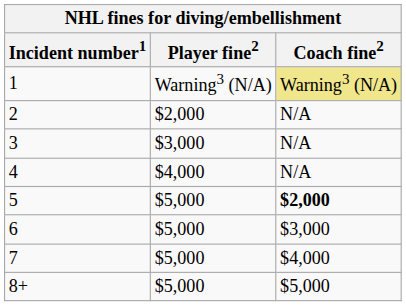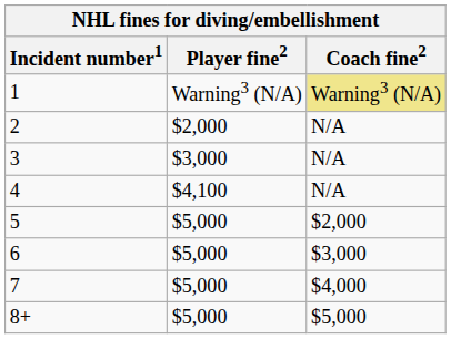 <table class="wikitable sortable" style="border:0;">
 <tr>
 <th colspan="3">NHL fines for diving/embellishment</th>
 </tr>
 <tr>
 <th>Incident number<sup>1</sup></th>
 <th>Player fine<sup>2</sup></th>
 <th>Coach fine<sup>2</sup></th>
 </tr>
 <tr>
 <td>1</td>
 <td>Warning<sup>3</sup> (N/A)</td>
 <td style="background: khaki;">Warning<sup>3</sup> (N/A)</td>
 </tr>
 <tr>
 <td>2</td>
 <td>$2,000</td>
 <td>N/A</td>
 </tr>
 <tr>
 <td>3</td>
 <td>$3,000</td>
 <td>N/A</td>
 </tr>
 <tr>
 <td>4</td>
-<td>$4,000</td>
+<td>$4,100</td>
 <td>N/A</td>
 </tr>
 <tr>
 <td>5</td>
 <td>$5,000</td>
-<td><strong>$2,000</strong></td>
+<td>$2,000</td>
 </tr>
 <tr>
 <td>6</td>
 <td>$5,000</td>
 <td>$3,000</td>
 </tr>
 <tr>
 <td>7</td>
 <td>$5,000</td>
 <td>$4,000</td>
 </tr>
 <tr>
 <td>8+</td>
 <td>$5,000</td>
 <td>$5,000</td>
 </tr>
 </table>
